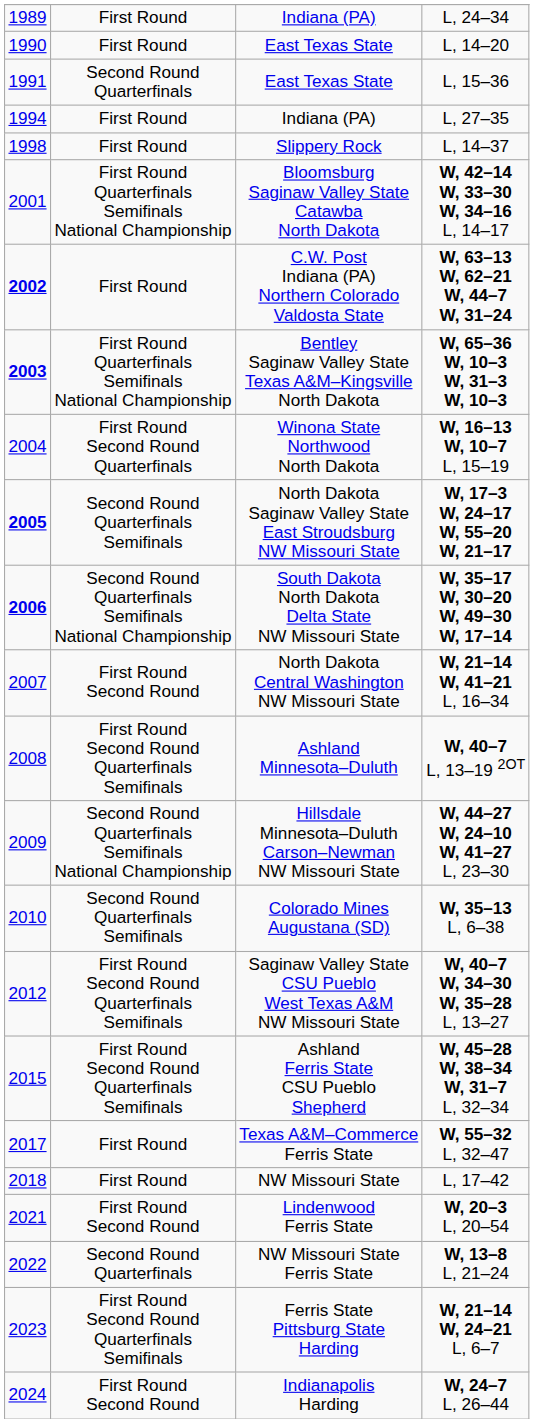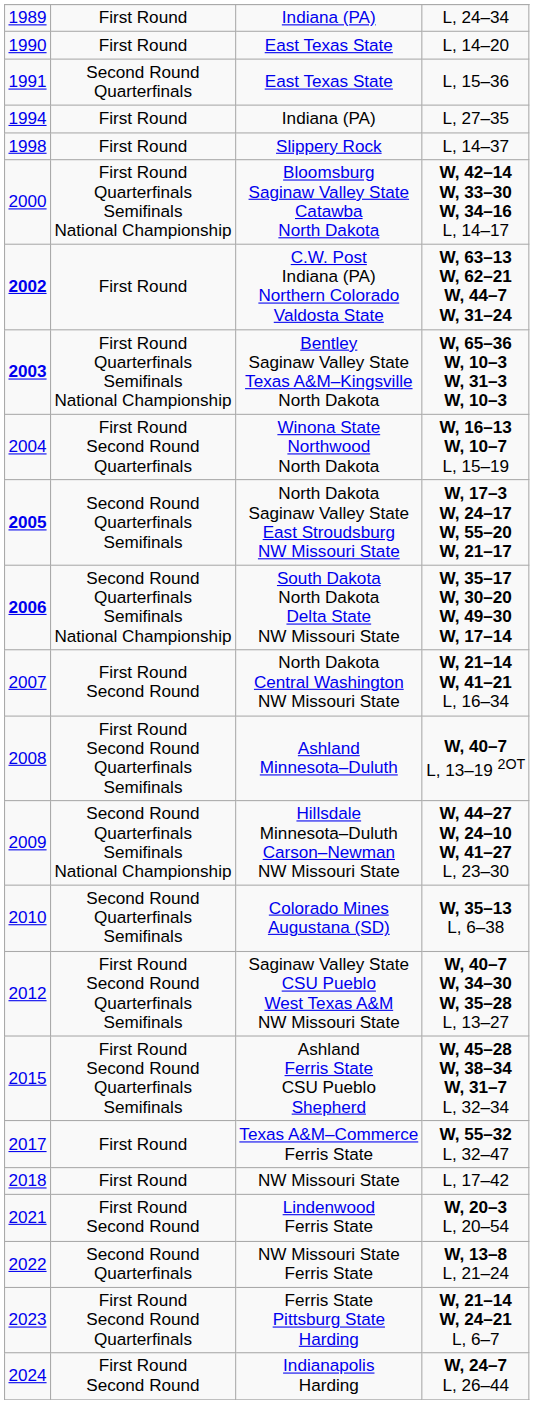 <table class="wikitable">
 <tr>
 </tr>
 <tr align="center">
 <td><a href='#'>1989</a></td>
 <td>First Round</td>
 <td><a href='#'>Indiana (PA)</a></td>
 <td>L, 24–34</td>
 </tr>
 <tr align="center">
 <td><a href='#'>1990</a></td>
 <td>First Round</td>
 <td><a href='#'>East Texas State</a></td>
 <td>L, 14–20</td>
 </tr>
 <tr align="center">
 <td><a href='#'>1991</a></td>
 <td>Second Round<br>Quarterfinals</td>
 <td><a href='#'>East Texas State</a></td>
 <td>L, 15–36</td>
 </tr>
 <tr align="center">
 <td><a href='#'>1994</a></td>
 <td>First Round</td>
 <td>Indiana (PA)</td>
 <td>L, 27–35</td>
 </tr>
 <tr align="center">
 <td><a href='#'>1998</a></td>
 <td>First Round</td>
 <td><a href='#'>Slippery Rock</a></td>
 <td>L, 14–37</td>
 </tr>
 <tr align="center">
-<td><a href='#'>2001</a></td>
+<td><a href='#'>2000</a></td>
 <td>First Round<br>Quarterfinals<br>Semifinals<br>National Championship</td>
 <td><a href='#'>Bloomsburg</a><br><a href='#'>Saginaw Valley State</a><br><a href='#'>Catawba</a><br><a href='#'>North Dakota</a></td>
 <td><strong>W, 42–14</strong><br><strong>W, 33–30</strong><br><strong>W, 34–16</strong><br>L, 14–17</td>
 </tr>
 <tr align="center">
 <td><strong><a href='#'>2002</a></strong></td>
 <td>First Round</td>
 <td><a href='#'>C.W. Post</a><br>Indiana (PA)<br><a href='#'>Northern Colorado</a><br><a href='#'>Valdosta State</a></td>
 <td><strong>W, 63–13</strong><br><strong>W, 62–21</strong><br><strong>W, 44–7</strong><br><strong>W, 31–24</strong></td>
 </tr>
 <tr align="center">
 <td><strong><a href='#'>2003</a></strong></td>
 <td>First Round<br>Quarterfinals<br>Semifinals<br>National Championship</td>
 <td><a href='#'>Bentley</a><br>Saginaw Valley State<br><a href='#'>Texas A&M–Kingsville</a><br>North Dakota</td>
 <td><strong>W, 65–36</strong><br><strong>W, 10–3</strong><br><strong>W, 31–3</strong><br><strong>W, 10–3</strong></td>
 </tr>
 <tr align="center">
 <td><a href='#'>2004</a></td>
 <td>First Round<br>Second Round<br>Quarterfinals</td>
 <td><a href='#'>Winona State</a><br><a href='#'>Northwood</a><br>North Dakota</td>
 <td><strong>W, 16–13</strong><br><strong>W, 10–7</strong><br>L, 15–19</td>
 </tr>
 <tr align="center">
 <td><strong><a href='#'>2005</a></strong></td>
 <td>Second Round<br>Quarterfinals<br>Semifinals</td>
 <td>North Dakota<br>Saginaw Valley State<br><a href='#'>East Stroudsburg</a><br><a href='#'>NW Missouri State</a></td>
 <td><strong>W, 17–3</strong><br><strong>W, 24–17</strong><br><strong>W, 55–20</strong><br><strong>W, 21–17</strong></td>
 </tr>
 <tr align="center">
 <td><strong><a href='#'>2006</a></strong></td>
 <td>Second Round<br>Quarterfinals<br>Semifinals<br>National Championship</td>
 <td><a href='#'>South Dakota</a><br>North Dakota<br><a href='#'>Delta State</a><br>NW Missouri State</td>
 <td><strong>W, 35–17</strong><br><strong>W, 30–20</strong><br><strong>W, 49–30</strong><br><strong>W, 17–14</strong></td>
 </tr>
 <tr align="center">
 <td><a href='#'>2007</a></td>
 <td>First Round<br>Second Round</td>
 <td>North Dakota<br><a href='#'>Central Washington</a><br>NW Missouri State</td>
 <td><strong>W, 21–14</strong><br><strong>W, 41–21</strong><br>L, 16–34</td>
 </tr>
 <tr align="center">
 <td><a href='#'>2008</a></td>
 <td>First Round<br>Second Round<br>Quarterfinals<br>Semifinals</td>
 <td><a href='#'>Ashland</a><br><a href='#'>Minnesota–Duluth</a></td>
 <td><strong>W, 40–7</strong><br>L, 13–19 <sup>2OT</sup></td>
 </tr>
 <tr align="center">
 <td><a href='#'>2009</a></td>
 <td>Second Round<br>Quarterfinals<br>Semifinals<br>National Championship</td>
 <td><a href='#'>Hillsdale</a><br>Minnesota–Duluth<br><a href='#'>Carson–Newman</a><br>NW Missouri State</td>
 <td><strong>W, 44–27</strong><br><strong>W, 24–10</strong><br><strong>W, 41–27</strong><br>L, 23–30</td>
 </tr>
 <tr align="center">
 <td><a href='#'>2010</a></td>
 <td>Second Round<br>Quarterfinals<br>Semifinals</td>
 <td><a href='#'>Colorado Mines</a><br><a href='#'>Augustana (SD)</a></td>
 <td><strong>W, 35–13</strong><br>L, 6–38</td>
 </tr>
 <tr align="center">
 <td><a href='#'>2012</a></td>
 <td>First Round<br>Second Round<br>Quarterfinals<br>Semifinals</td>
 <td>Saginaw Valley State<br><a href='#'>CSU Pueblo</a><br><a href='#'>West Texas A&M</a><br>NW Missouri State</td>
 <td><strong>W, 40–7</strong><br><strong>W, 34–30</strong><br><strong>W, 35–28</strong><br>L, 13–27</td>
 </tr>
 <tr align="center">
 <td><a href='#'>2015</a></td>
 <td>First Round<br>Second Round<br>Quarterfinals<br>Semifinals</td>
 <td>Ashland<br><a href='#'>Ferris State</a><br>CSU Pueblo<br><a href='#'>Shepherd</a></td>
 <td><strong>W, 45–28</strong><br><strong>W, 38–34</strong><br><strong>W, 31–7</strong><br>L, 32–34</td>
 </tr>
 <tr align="center">
 <td><a href='#'>2017</a></td>
 <td>First Round</td>
 <td><a href='#'>Texas A&M–Commerce</a><br>Ferris State</td>
 <td><strong>W, 55–32</strong><br>L, 32–47</td>
 </tr>
 <tr align="center">
 <td><a href='#'>2018</a></td>
 <td>First Round</td>
 <td>NW Missouri State</td>
 <td>L, 17–42</td>
 </tr>
 <tr align="center">
 <td><a href='#'>2021</a></td>
 <td>First Round<br>Second Round</td>
 <td><a href='#'>Lindenwood</a><br>Ferris State</td>
 <td><strong>W, 20–3</strong><br>L, 20–54</td>
 </tr>
 <tr align="center">
 <td><a href='#'>2022</a></td>
 <td>Second Round<br>Quarterfinals</td>
 <td>NW Missouri State<br>Ferris State</td>
 <td><strong>W, 13–8</strong><br>L, 21–24</td>
 </tr>
 <tr align="center">
 <td><a href='#'>2023</a></td>
-<td>First Round<br>Second Round<br>Quarterfinals<br>Semifinals</td>
+<td>First Round<br>Second Round<br>Quarterfinals</td>
 <td>Ferris State<br><a href='#'>Pittsburg State</a><br><a href='#'>Harding</a></td>
 <td><strong>W, 21–14</strong><br><strong>W, 24–21</strong><br>L, 6–7</td>
 </tr>
 <tr align="center">
 <td><a href='#'>2024</a></td>
 <td>First Round<br>Second Round</td>
 <td><a href='#'>Indianapolis</a><br>Harding</td>
 <td><strong>W, 24–7</strong><br>L, 26–44</td>
 </tr>
 </table>
